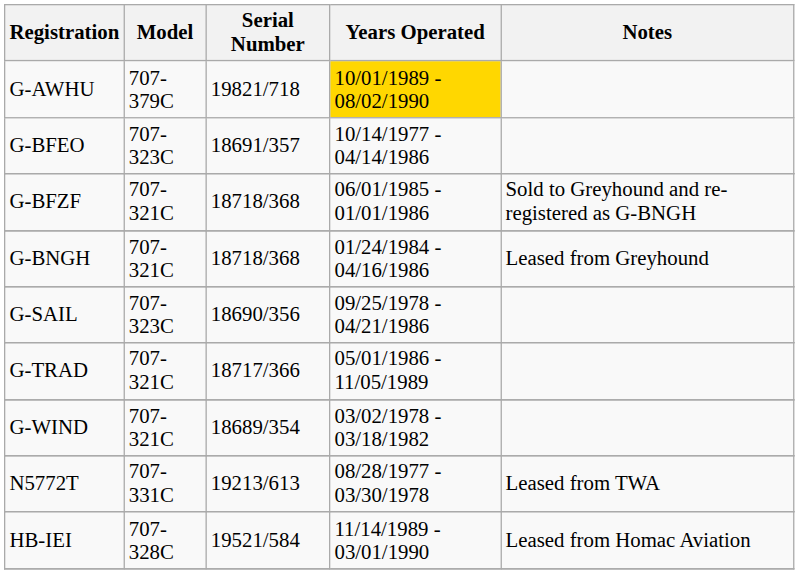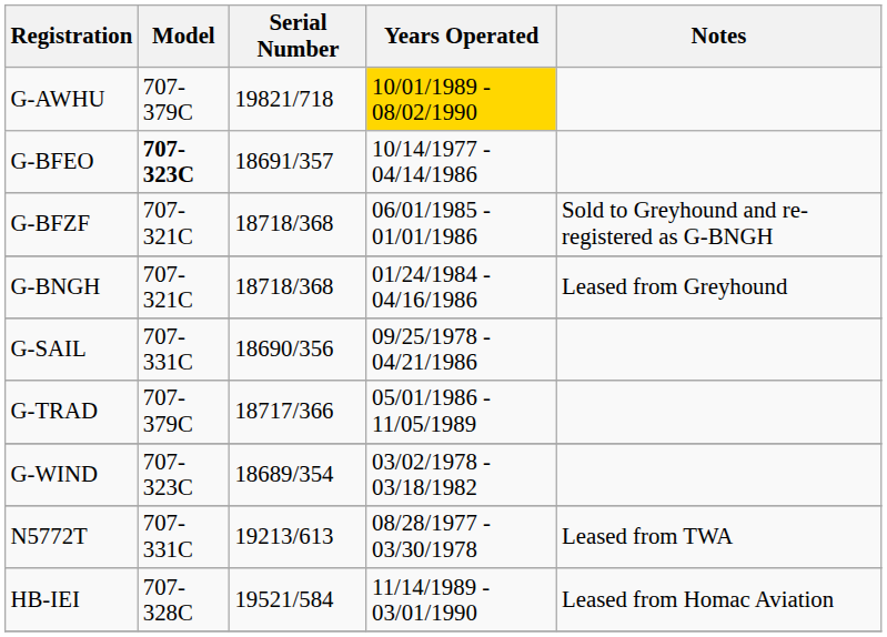 <table class="wikitable" border="1">
 <tr>
 <th>Registration</th>
 <th>Model</th>
 <th>Serial Number</th>
 <th>Years Operated</th>
 <th>Notes</th>
 </tr>
 <tr>
 <td>G-AWHU</td>
 <td>707-379C</td>
 <td>19821/718</td>
 <td style="background: gold;">10/01/1989 - 08/02/1990</td>
 <td></td>
 </tr>
 <tr>
 <td>G-BFEO</td>
-<td>707-323C</td>
+<td><strong>707-323C</strong></td>
 <td>18691/357</td>
 <td>10/14/1977 - 04/14/1986</td>
 <td></td>
 </tr>
 <tr>
 </tr>
 <tr>
 <td>G-BFZF</td>
 <td>707-321C</td>
 <td>18718/368</td>
 <td>06/01/1985 - 01/01/1986</td>
 <td>Sold to Greyhound and re-registered as G-BNGH</td>
 </tr>
 <tr>
 </tr>
 <tr>
 <td>G-BNGH</td>
 <td>707-321C</td>
 <td>18718/368</td>
 <td>01/24/1984 - 04/16/1986</td>
 <td>Leased from Greyhound</td>
 </tr>
 <tr>
 </tr>
 <tr>
 <td>G-SAIL</td>
-<td>707-323C</td>
+<td>707-331C</td>
 <td>18690/356</td>
 <td>09/25/1978 - 04/21/1986</td>
 <td></td>
 </tr>
 <tr>
 </tr>
 <tr>
 <td>G-TRAD</td>
-<td>707-321C</td>
+<td>707-379C</td>
 <td>18717/366</td>
 <td>05/01/1986 - 11/05/1989</td>
 <td></td>
 </tr>
 <tr>
 </tr>
 <tr>
 <td>G-WIND</td>
-<td>707-321C</td>
+<td>707-323C</td>
 <td>18689/354</td>
 <td>03/02/1978 - 03/18/1982</td>
 <td></td>
 </tr>
 <tr>
 </tr>
 <tr>
 <td>N5772T</td>
 <td>707-331C</td>
 <td>19213/613</td>
 <td>08/28/1977 - 03/30/1978</td>
 <td>Leased from TWA</td>
 </tr>
 <tr>
 </tr>
 <tr>
 <td>HB-IEI</td>
 <td>707-328C</td>
 <td>19521/584</td>
 <td>11/14/1989 - 03/01/1990</td>
 <td>Leased from Homac Aviation</td>
 </tr>
 <tr>
 </tr>
 </table>
